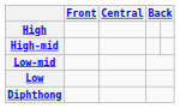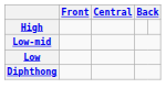 <table class="wikitable" style="text-align:center">
 <tr>
 <th></th>
 <th><a href='#'>Front</a></th>
 <th><a href='#'>Central</a></th>
 <th colspan="2"><a href='#'>Back</a></th>
 </tr>
 <tr>
 <th><a href='#'>High</a></th>
 <td align="center"></td>
-<td></td>
-<td></td>
-<td></td>
-</tr>
-<tr>
-<th><a href='#'>High-mid</a></th>
-<td></td>
 <td></td>
 <td></td>
 <td></td>
 </tr>
 <tr>
 <th><a href='#'>Low-mid</a></th>
 <td></td>
 <td></td>
 <td colspan="2"></td>
 </tr>
 <tr>
 <th><a href='#'>Low</a></th>
 <td></td>
 <td></td>
 <td colspan="2"></td>
 </tr>
 <tr>
 <th><a href='#'>Diphthong</a></th>
 <td></td>
 <td></td>
 <td colspan="2"></td>
 </tr>
 </table>
